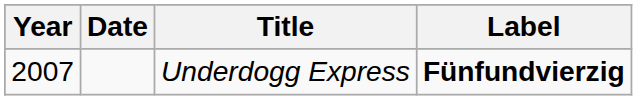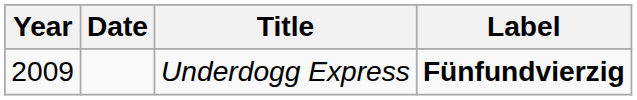 <table class="wikitable">
 <tr>
 <th>Year</th>
 <th>Date</th>
 <th>Title</th>
 <th>Label</th>
 </tr>
 <tr>
-<td>2007</td>
+<td>2009</td>
 <td></td>
 <td><em>Underdogg Express</em></td>
 <td><strong>Fünfundvierzig</strong></td>
 </tr>
 </table>
